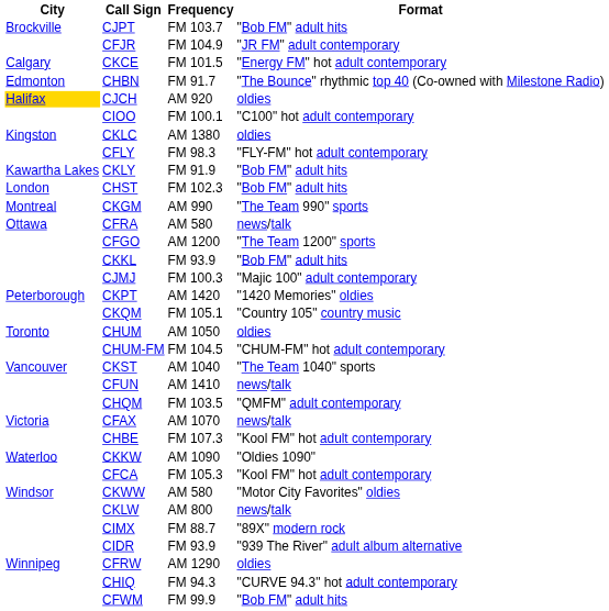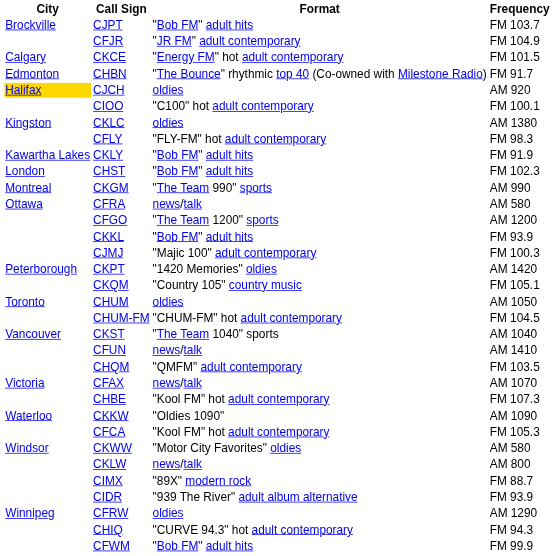 <table border="0">
 <tr>
 <th>City</th>
 <th>Call Sign</th>
+<th>Format</th>
 <th>Frequency</th>
-<th>Format</th>
 </tr>
 <tr>
 <td><a href='#'>Brockville</a></td>
 <td><a href='#'>CJPT</a></td>
+<td>"<a href='#'>Bob FM</a>" <a href='#'>adult hits</a></td>
 <td>FM 103.7</td>
-<td>"<a href='#'>Bob FM</a>" <a href='#'>adult hits</a></td>
 </tr>
 <tr>
 <td></td>
 <td><a href='#'>CFJR</a></td>
+<td>"<a href='#'>JR FM</a>" <a href='#'>adult contemporary</a></td>
 <td>FM 104.9</td>
-<td>"<a href='#'>JR FM</a>" <a href='#'>adult contemporary</a></td>
 </tr>
 <tr>
 <td><a href='#'>Calgary</a></td>
 <td><a href='#'>CKCE</a></td>
+<td>"<a href='#'>Energy FM</a>" hot <a href='#'>adult contemporary</a></td>
 <td>FM 101.5</td>
-<td>"<a href='#'>Energy FM</a>" hot <a href='#'>adult contemporary</a></td>
 </tr>
 <tr>
 <td><a href='#'>Edmonton</a></td>
 <td><a href='#'>CHBN</a></td>
+<td>"<a href='#'>The Bounce</a>" rhythmic <a href='#'>top 40</a> (Co-owned with <a href='#'>Milestone Radio</a>)</td>
 <td>FM 91.7</td>
-<td>"<a href='#'>The Bounce</a>" rhythmic <a href='#'>top 40</a> (Co-owned with <a href='#'>Milestone Radio</a>)</td>
 </tr>
 <tr>
 <td style="background: gold;"><a href='#'>Halifax</a></td>
 <td><a href='#'>CJCH</a></td>
+<td><a href='#'>oldies</a></td>
 <td>AM 920</td>
-<td><a href='#'>oldies</a></td>
 </tr>
 <tr>
 <td></td>
 <td><a href='#'>CIOO</a></td>
+<td>"C100" hot <a href='#'>adult contemporary</a></td>
 <td>FM 100.1</td>
-<td>"C100" hot <a href='#'>adult contemporary</a></td>
 </tr>
 <tr>
 <td><a href='#'>Kingston</a></td>
 <td><a href='#'>CKLC</a></td>
+<td><a href='#'>oldies</a></td>
 <td>AM 1380</td>
-<td><a href='#'>oldies</a></td>
 </tr>
 <tr>
 <td></td>
 <td><a href='#'>CFLY</a></td>
+<td>"FLY-FM" hot <a href='#'>adult contemporary</a></td>
 <td>FM 98.3</td>
-<td>"FLY-FM" hot <a href='#'>adult contemporary</a></td>
 </tr>
 <tr>
 <td><a href='#'>Kawartha Lakes</a></td>
 <td><a href='#'>CKLY</a></td>
+<td>"<a href='#'>Bob FM</a>" <a href='#'>adult hits</a></td>
 <td>FM 91.9</td>
-<td>"<a href='#'>Bob FM</a>" <a href='#'>adult hits</a></td>
 </tr>
 <tr>
 <td><a href='#'>London</a></td>
 <td><a href='#'>CHST</a></td>
+<td>"<a href='#'>Bob FM</a>" <a href='#'>adult hits</a></td>
 <td>FM 102.3</td>
-<td>"<a href='#'>Bob FM</a>" <a href='#'>adult hits</a></td>
 </tr>
 <tr>
 <td><a href='#'>Montreal</a></td>
 <td><a href='#'>CKGM</a></td>
+<td>"<a href='#'>The Team</a> 990" <a href='#'>sports</a></td>
 <td>AM 990</td>
-<td>"<a href='#'>The Team</a> 990" <a href='#'>sports</a></td>
 </tr>
 <tr>
 <td><a href='#'>Ottawa</a></td>
 <td><a href='#'>CFRA</a></td>
+<td><a href='#'>news</a>/<a href='#'>talk</a></td>
 <td>AM 580</td>
-<td><a href='#'>news</a>/<a href='#'>talk</a></td>
 </tr>
 <tr>
 <td></td>
 <td><a href='#'>CFGO</a></td>
+<td>"<a href='#'>The Team</a> 1200" <a href='#'>sports</a></td>
 <td>AM 1200</td>
-<td>"<a href='#'>The Team</a> 1200" <a href='#'>sports</a></td>
 </tr>
 <tr>
 <td></td>
 <td><a href='#'>CKKL</a></td>
+<td>"<a href='#'>Bob FM</a>" <a href='#'>adult hits</a></td>
 <td>FM 93.9</td>
-<td>"<a href='#'>Bob FM</a>" <a href='#'>adult hits</a></td>
 </tr>
 <tr>
 <td></td>
 <td><a href='#'>CJMJ</a></td>
+<td>"Majic 100" <a href='#'>adult contemporary</a></td>
 <td>FM 100.3</td>
-<td>"Majic 100" <a href='#'>adult contemporary</a></td>
 </tr>
 <tr>
 <td><a href='#'>Peterborough</a></td>
 <td><a href='#'>CKPT</a></td>
+<td>"1420 Memories" <a href='#'>oldies</a></td>
 <td>AM 1420</td>
-<td>"1420 Memories" <a href='#'>oldies</a></td>
 </tr>
 <tr>
 <td></td>
 <td><a href='#'>CKQM</a></td>
+<td>"Country 105" <a href='#'>country music</a></td>
 <td>FM 105.1</td>
-<td>"Country 105" <a href='#'>country music</a></td>
 </tr>
 <tr>
 <td><a href='#'>Toronto</a></td>
 <td><a href='#'>CHUM</a></td>
+<td><a href='#'>oldies</a></td>
 <td>AM 1050</td>
-<td><a href='#'>oldies</a></td>
 </tr>
 <tr>
 <td></td>
 <td><a href='#'>CHUM-FM</a></td>
+<td>"CHUM-FM" hot <a href='#'>adult contemporary</a></td>
 <td>FM 104.5</td>
-<td>"CHUM-FM" hot <a href='#'>adult contemporary</a></td>
 </tr>
 <tr>
 <td><a href='#'>Vancouver</a></td>
 <td><a href='#'>CKST</a></td>
+<td>"<a href='#'>The Team</a> 1040" sports</td>
 <td>AM 1040</td>
-<td>"<a href='#'>The Team</a> 1040" sports</td>
 </tr>
 <tr>
 <td></td>
 <td><a href='#'>CFUN</a></td>
+<td><a href='#'>news</a>/<a href='#'>talk</a></td>
 <td>AM 1410</td>
-<td><a href='#'>news</a>/<a href='#'>talk</a></td>
 </tr>
 <tr>
 <td></td>
 <td><a href='#'>CHQM</a></td>
+<td>"QMFM" <a href='#'>adult contemporary</a></td>
 <td>FM 103.5</td>
-<td>"QMFM" <a href='#'>adult contemporary</a></td>
 </tr>
 <tr>
 <td><a href='#'>Victoria</a></td>
 <td><a href='#'>CFAX</a></td>
+<td><a href='#'>news</a>/<a href='#'>talk</a></td>
 <td>AM 1070</td>
-<td><a href='#'>news</a>/<a href='#'>talk</a></td>
 </tr>
 <tr>
 <td></td>
 <td><a href='#'>CHBE</a></td>
+<td>"Kool FM" hot <a href='#'>adult contemporary</a></td>
 <td>FM 107.3</td>
-<td>"Kool FM" hot <a href='#'>adult contemporary</a></td>
 </tr>
 <tr>
 <td><a href='#'>Waterloo</a></td>
 <td><a href='#'>CKKW</a></td>
+<td>"Oldies 1090"</td>
 <td>AM 1090</td>
-<td>"Oldies 1090"</td>
 </tr>
 <tr>
 <td></td>
 <td><a href='#'>CFCA</a></td>
+<td>"Kool FM" hot <a href='#'>adult contemporary</a></td>
 <td>FM 105.3</td>
-<td>"Kool FM" hot <a href='#'>adult contemporary</a></td>
 </tr>
 <tr>
 <td><a href='#'>Windsor</a></td>
 <td><a href='#'>CKWW</a></td>
+<td>"Motor City Favorites" <a href='#'>oldies</a></td>
 <td>AM 580</td>
-<td>"Motor City Favorites" <a href='#'>oldies</a></td>
 </tr>
 <tr>
 <td></td>
 <td><a href='#'>CKLW</a></td>
+<td><a href='#'>news</a>/<a href='#'>talk</a></td>
 <td>AM 800</td>
-<td><a href='#'>news</a>/<a href='#'>talk</a></td>
 </tr>
 <tr>
 <td></td>
 <td><a href='#'>CIMX</a></td>
+<td>"89X" <a href='#'>modern rock</a></td>
 <td>FM 88.7</td>
-<td>"89X" <a href='#'>modern rock</a></td>
 </tr>
 <tr>
 <td></td>
 <td><a href='#'>CIDR</a></td>
+<td>"939 The River" <a href='#'>adult album alternative</a></td>
 <td>FM 93.9</td>
-<td>"939 The River" <a href='#'>adult album alternative</a></td>
 </tr>
 <tr>
 <td><a href='#'>Winnipeg</a></td>
 <td><a href='#'>CFRW</a></td>
+<td><a href='#'>oldies</a></td>
 <td>AM 1290</td>
-<td><a href='#'>oldies</a></td>
 </tr>
 <tr>
 <td></td>
 <td><a href='#'>CHIQ</a></td>
+<td>"CURVE 94.3" hot <a href='#'>adult contemporary</a></td>
 <td>FM 94.3</td>
-<td>"CURVE 94.3" hot <a href='#'>adult contemporary</a></td>
 </tr>
 <tr>
 <td></td>
 <td><a href='#'>CFWM</a></td>
+<td>"<a href='#'>Bob FM</a>" <a href='#'>adult hits</a></td>
 <td>FM 99.9</td>
-<td>"<a href='#'>Bob FM</a>" <a href='#'>adult hits</a></td>
 </tr>
 </table>
